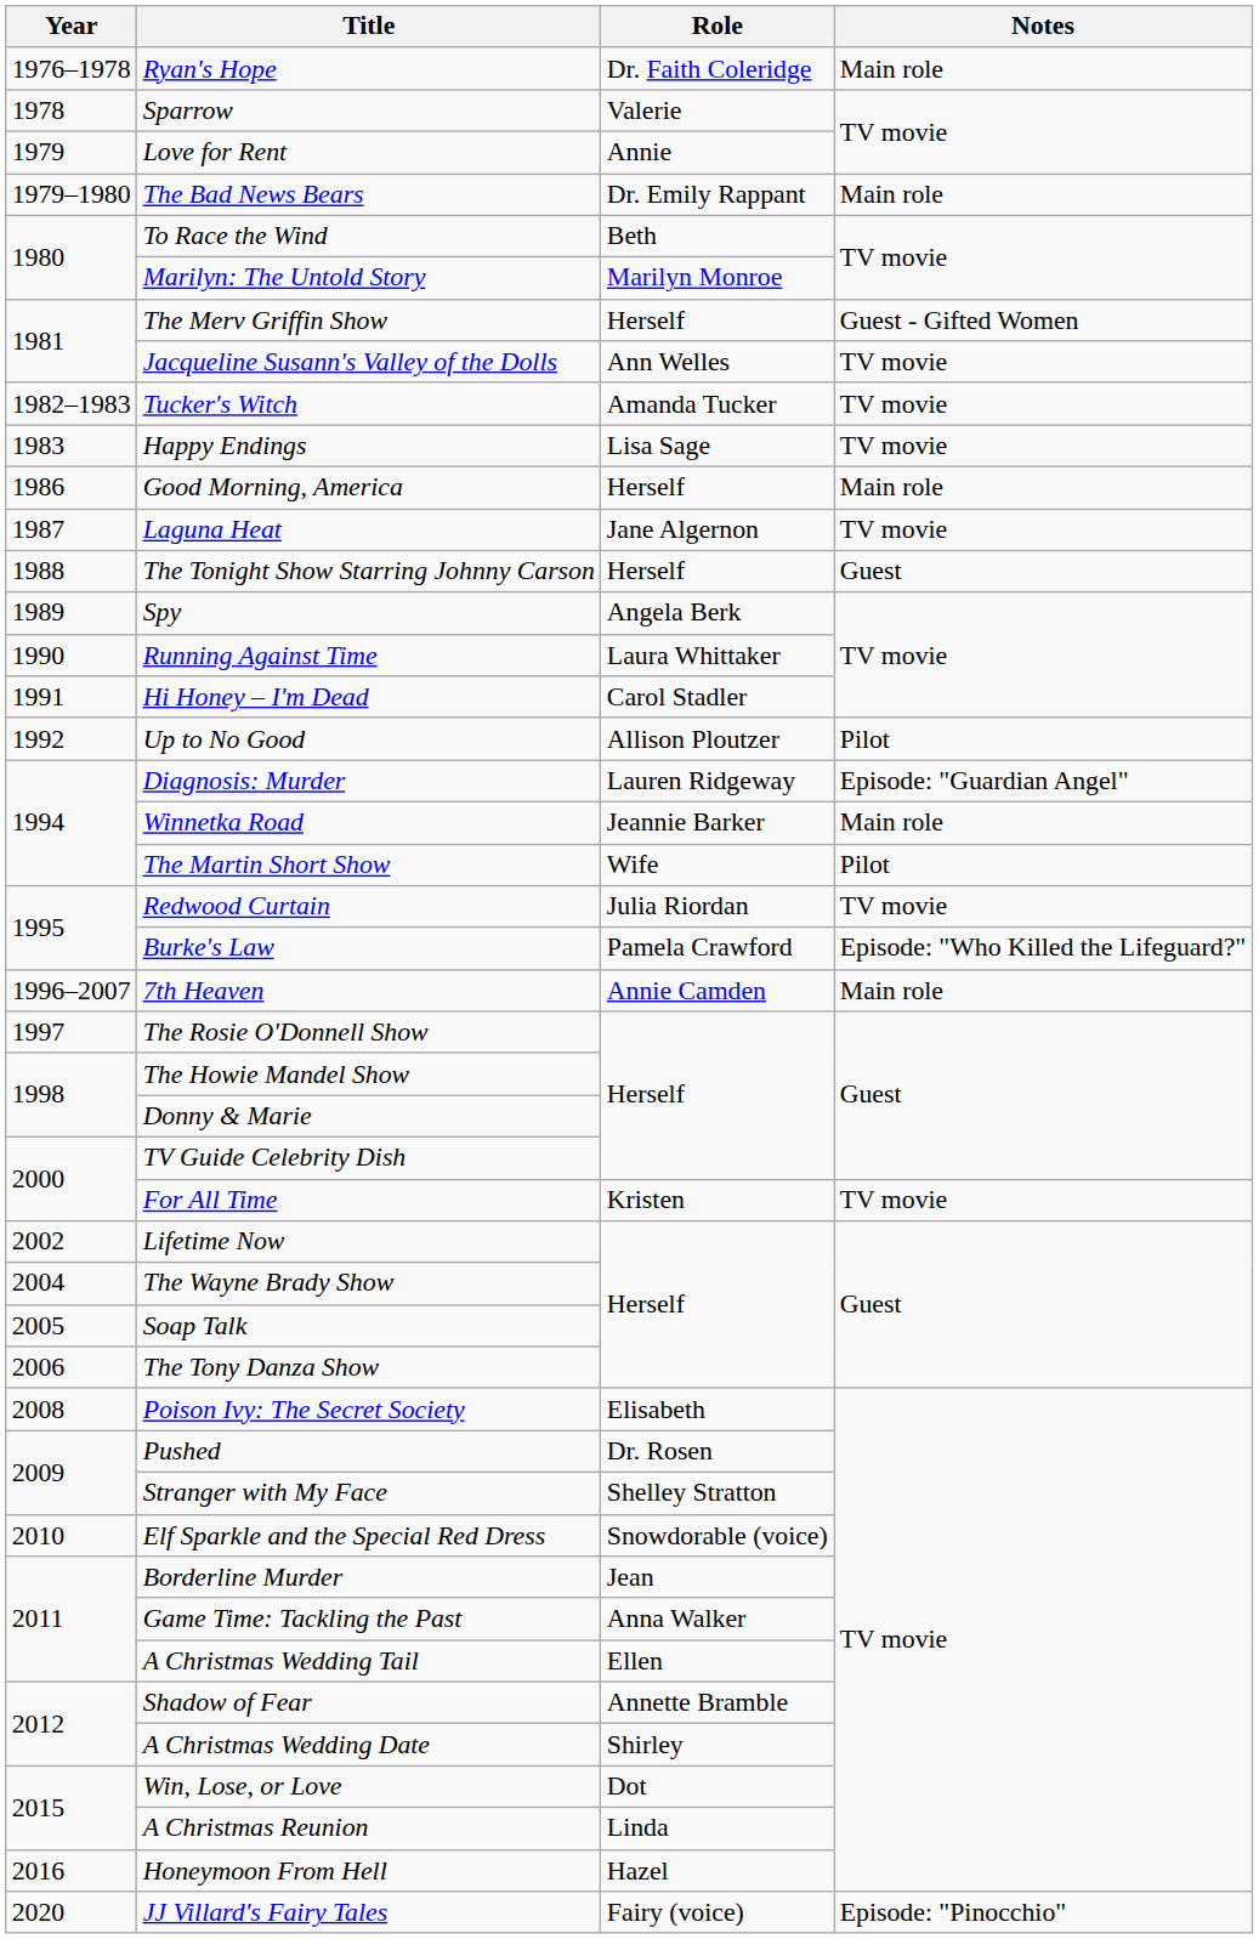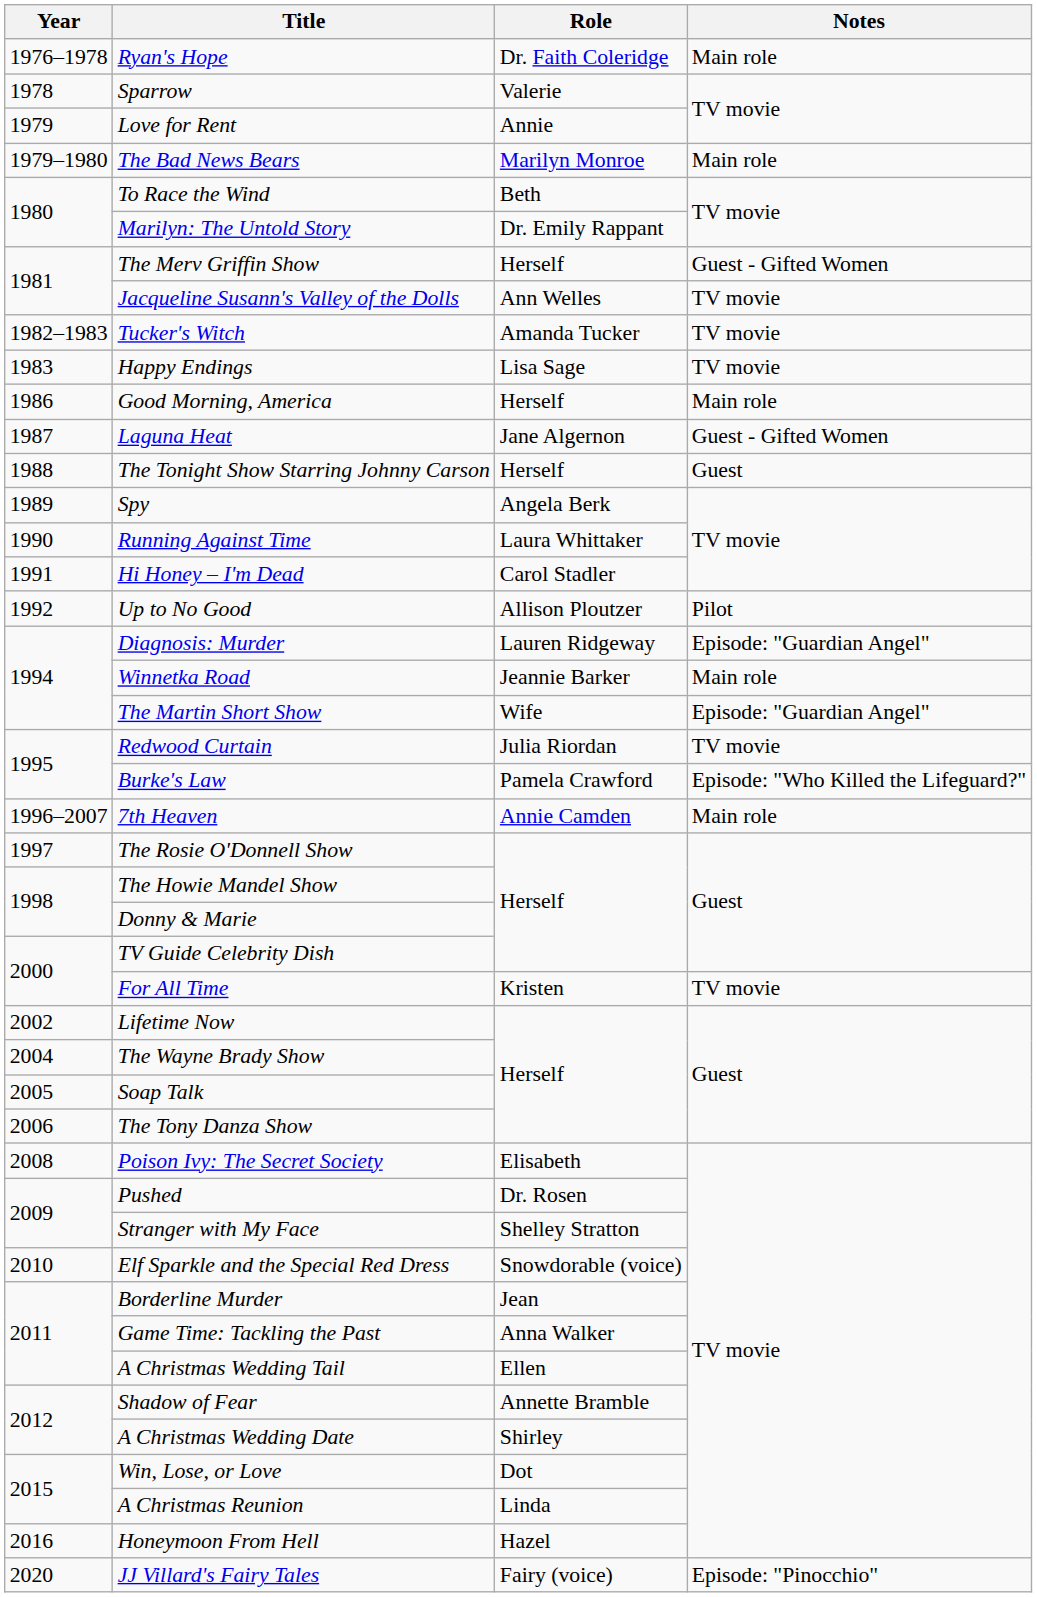 <table class="wikitable sortable">
 <tr>
 <th>Year</th>
 <th>Title</th>
 <th>Role</th>
 <th class="unsortable">Notes</th>
 </tr>
 <tr>
 <td>1976–1978</td>
 <td><em><a href='#'>Ryan's Hope</a></em></td>
 <td>Dr. <a href='#'>Faith Coleridge</a></td>
 <td>Main role</td>
 </tr>
 <tr>
 <td>1978</td>
 <td><em>Sparrow</em></td>
 <td>Valerie</td>
 <td rowspan=2>TV movie</td>
 </tr>
 <tr>
 <td>1979</td>
 <td><em>Love for Rent</em></td>
 <td>Annie</td>
 </tr>
 <tr>
 <td>1979–1980</td>
 <td><em><a href='#'>The Bad News Bears</a></em></td>
-<td>Dr. Emily Rappant</td>
+<td><a href='#'>Marilyn Monroe</a></td>
 <td>Main role</td>
 </tr>
 <tr>
 <td rowspan=2>1980</td>
 <td><em>To Race the Wind</em></td>
 <td>Beth</td>
 <td rowspan=2>TV movie</td>
 </tr>
 <tr>
 <td><em><a href='#'>Marilyn: The Untold Story</a></em></td>
-<td><a href='#'>Marilyn Monroe</a></td>
+<td>Dr. Emily Rappant</td>
 </tr>
 <tr>
 <td rowspan=2>1981</td>
 <td><em>The Merv Griffin Show</em></td>
 <td>Herself</td>
 <td>Guest - Gifted Women</td>
 </tr>
 <tr>
 <td><em><a href='#'>Jacqueline Susann's Valley of the Dolls</a></em></td>
 <td>Ann Welles</td>
 <td>TV movie</td>
 </tr>
 <tr>
 <td>1982–1983</td>
 <td><em><a href='#'>Tucker's Witch</a></em></td>
 <td>Amanda Tucker</td>
 <td>TV movie</td>
 </tr>
 <tr>
 <td>1983</td>
 <td><em>Happy Endings</em></td>
 <td>Lisa Sage</td>
 <td>TV movie</td>
 </tr>
 <tr>
 <td>1986</td>
 <td><em>Good Morning, America</em></td>
 <td>Herself</td>
 <td>Main role</td>
 </tr>
 <tr>
 <td>1987</td>
 <td><em><a href='#'>Laguna Heat</a></em></td>
 <td>Jane Algernon</td>
-<td>TV movie</td>
+<td>Guest - Gifted Women</td>
 </tr>
 <tr>
 <td>1988</td>
 <td rowspan=2><em>The Tonight Show Starring Johnny Carson</em></td>
 <td rowspan=2>Herself</td>
 <td rowspan=2>Guest</td>
 </tr>
 <tr>
 <td rowspan=2>1989</td>
 </tr>
 <tr>
 <td><em>Spy</em></td>
 <td>Angela Berk</td>
 <td rowspan=3>TV movie</td>
 </tr>
 <tr>
 <td>1990</td>
 <td><em><a href='#'>Running Against Time</a></em></td>
 <td>Laura Whittaker</td>
 </tr>
 <tr>
 <td>1991</td>
 <td><em><a href='#'>Hi Honey – I'm Dead</a></em></td>
 <td>Carol Stadler</td>
 </tr>
 <tr>
 <td>1992</td>
 <td><em>Up to No Good</em></td>
 <td>Allison Ploutzer</td>
 <td>Pilot</td>
 </tr>
 <tr>
 <td rowspan=3>1994</td>
 <td><em><a href='#'>Diagnosis: Murder</a></em></td>
 <td>Lauren Ridgeway</td>
 <td>Episode: "Guardian Angel"</td>
 </tr>
 <tr>
 <td><em><a href='#'>Winnetka Road</a></em></td>
 <td>Jeannie Barker</td>
 <td>Main role</td>
 </tr>
 <tr>
 <td><em><a href='#'>The Martin Short Show</a></em></td>
 <td>Wife</td>
-<td>Pilot</td>
+<td>Episode: "Guardian Angel"</td>
 </tr>
 <tr>
 <td rowspan=2>1995</td>
 <td><em><a href='#'>Redwood Curtain</a></em></td>
 <td>Julia Riordan</td>
 <td>TV movie</td>
 </tr>
 <tr>
 <td><em><a href='#'>Burke's Law</a></em></td>
 <td>Pamela Crawford</td>
 <td>Episode: "Who Killed the Lifeguard?"</td>
 </tr>
 <tr>
 <td>1996–2007</td>
 <td><em><a href='#'>7th Heaven</a></em></td>
 <td><a href='#'>Annie Camden</a></td>
 <td>Main role</td>
 </tr>
 <tr>
 <td>1997</td>
 <td><em>The Rosie O'Donnell Show</em></td>
 <td rowspan=4>Herself</td>
 <td rowspan=4>Guest</td>
 </tr>
 <tr>
 <td rowspan=2>1998</td>
 <td><em>The Howie Mandel Show</em></td>
 </tr>
 <tr>
 <td><em>Donny & Marie</em></td>
 </tr>
 <tr>
 <td rowspan=2>2000</td>
 <td><em>TV Guide Celebrity Dish</em></td>
 </tr>
 <tr>
 <td><em><a href='#'>For All Time</a></em></td>
 <td>Kristen</td>
 <td>TV movie</td>
 </tr>
 <tr>
 <td>2002</td>
 <td><em>Lifetime Now</em></td>
 <td rowspan=4>Herself</td>
 <td rowspan=4>Guest</td>
 </tr>
 <tr>
 <td>2004</td>
 <td><em>The Wayne Brady Show</em></td>
 </tr>
 <tr>
 <td>2005</td>
 <td><em>Soap Talk</em></td>
 </tr>
 <tr>
 <td>2006</td>
 <td><em>The Tony Danza Show</em></td>
 </tr>
 <tr>
 <td>2008</td>
 <td><em><a href='#'>Poison Ivy: The Secret Society</a></em></td>
 <td>Elisabeth</td>
 <td rowspan=12>TV movie</td>
 </tr>
 <tr>
 <td rowspan=2>2009</td>
 <td><em>Pushed</em></td>
 <td>Dr. Rosen</td>
 </tr>
 <tr>
 <td><em>Stranger with My Face</em></td>
 <td>Shelley Stratton</td>
 </tr>
 <tr>
 <td>2010</td>
 <td><em>Elf Sparkle and the Special Red Dress</em></td>
 <td>Snowdorable (voice)</td>
 </tr>
 <tr>
 <td rowspan=3>2011</td>
 <td><em>Borderline Murder</em></td>
 <td>Jean</td>
 </tr>
 <tr>
 <td><em>Game Time: Tackling the Past</em></td>
 <td>Anna Walker</td>
 </tr>
 <tr>
 <td><em>A Christmas Wedding Tail</em></td>
 <td>Ellen</td>
 </tr>
 <tr>
 <td rowspan=2>2012</td>
 <td><em>Shadow of Fear</em></td>
 <td>Annette Bramble</td>
 </tr>
 <tr>
 <td><em>A Christmas Wedding Date</em></td>
 <td>Shirley</td>
 </tr>
 <tr>
 <td rowspan=2>2015</td>
 <td><em>Win, Lose, or Love</em></td>
 <td>Dot</td>
 </tr>
 <tr>
 <td><em>A Christmas Reunion</em></td>
 <td>Linda</td>
 </tr>
 <tr>
 <td>2016</td>
 <td><em>Honeymoon From Hell</em></td>
 <td>Hazel</td>
 </tr>
 <tr>
 <td>2020</td>
 <td><em><a href='#'>JJ Villard's Fairy Tales</a></em></td>
 <td>Fairy (voice)</td>
 <td>Episode: "Pinocchio"</td>
 </tr>
 </table>
